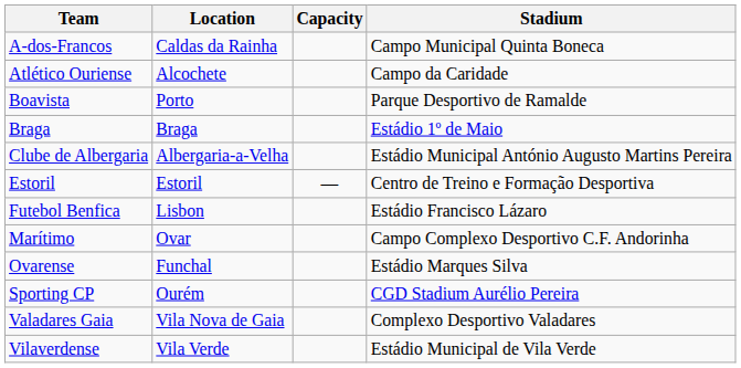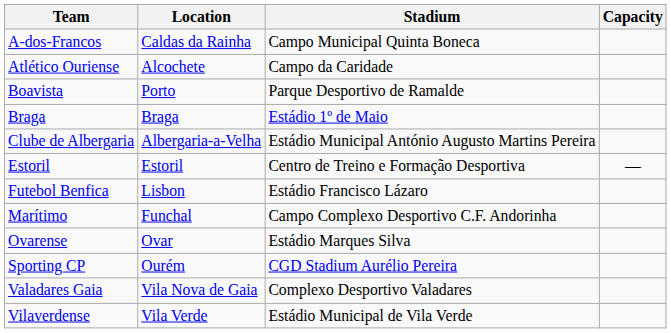 <table class="wikitable sortable">
 <tr>
 <th>Team</th>
 <th>Location</th>
+<th>Stadium</th>
 <th>Capacity</th>
-<th>Stadium</th>
 </tr>
 <tr>
 <td><a href='#'>A-dos-Francos</a></td>
 <td><a href='#'>Caldas da Rainha</a></td>
+<td>Campo Municipal Quinta Boneca</td>
 <td style="text-align:center"></td>
-<td>Campo Municipal Quinta Boneca</td>
 </tr>
 <tr>
 <td><a href='#'>Atlético Ouriense</a></td>
 <td><a href='#'>Alcochete</a></td>
+<td>Campo da Caridade</td>
 <td style="text-align:center"></td>
-<td>Campo da Caridade</td>
 </tr>
 <tr>
 <td><a href='#'>Boavista</a></td>
 <td><a href='#'>Porto</a></td>
+<td>Parque Desportivo de Ramalde</td>
 <td style="text-align:center"></td>
-<td>Parque Desportivo de Ramalde</td>
 </tr>
 <tr>
 <td><a href='#'>Braga</a></td>
 <td><a href='#'>Braga</a></td>
+<td><a href='#'>Estádio 1º de Maio</a></td>
 <td style="text-align:center"></td>
-<td><a href='#'>Estádio 1º de Maio</a></td>
 </tr>
 <tr>
 <td><a href='#'>Clube de Albergaria</a></td>
 <td><a href='#'>Albergaria-a-Velha</a></td>
+<td>Estádio Municipal António Augusto Martins Pereira</td>
 <td style="text-align:center"></td>
-<td>Estádio Municipal António Augusto Martins Pereira</td>
 </tr>
 <tr>
 <td><a href='#'>Estoril</a></td>
 <td><a href='#'>Estoril</a></td>
+<td>Centro de Treino e Formação Desportiva</td>
 <td style="text-align:center">—</td>
-<td>Centro de Treino e Formação Desportiva</td>
 </tr>
 <tr>
 <td><a href='#'>Futebol Benfica</a></td>
 <td><a href='#'>Lisbon</a></td>
+<td>Estádio Francisco Lázaro</td>
 <td style="text-align:center"></td>
-<td>Estádio Francisco Lázaro</td>
 </tr>
 <tr>
 <td><a href='#'>Marítimo</a></td>
-<td><a href='#'>Ovar</a></td>
+<td><a href='#'>Funchal</a></td>
+<td>Campo Complexo Desportivo C.F. Andorinha</td>
 <td style="text-align:center"></td>
-<td>Campo Complexo Desportivo C.F. Andorinha</td>
 </tr>
 <tr>
 <td><a href='#'>Ovarense</a></td>
-<td><a href='#'>Funchal</a></td>
+<td><a href='#'>Ovar</a></td>
+<td>Estádio Marques Silva</td>
 <td style="text-align:center"></td>
-<td>Estádio Marques Silva</td>
 </tr>
 <tr>
 <td><a href='#'>Sporting CP</a></td>
 <td><a href='#'>Ourém</a></td>
+<td><a href='#'>CGD Stadium Aurélio Pereira</a></td>
 <td style="text-align:center"></td>
-<td><a href='#'>CGD Stadium Aurélio Pereira</a></td>
 </tr>
 <tr>
 <td><a href='#'>Valadares Gaia</a></td>
 <td><a href='#'>Vila Nova de Gaia</a></td>
+<td>Complexo Desportivo Valadares</td>
 <td style="text-align:center"></td>
-<td>Complexo Desportivo Valadares</td>
 </tr>
 <tr>
 <td><a href='#'>Vilaverdense</a></td>
 <td><a href='#'>Vila Verde</a></td>
+<td>Estádio Municipal de Vila Verde</td>
 <td style="text-align:center"></td>
-<td>Estádio Municipal de Vila Verde</td>
 </tr>
 </table>
